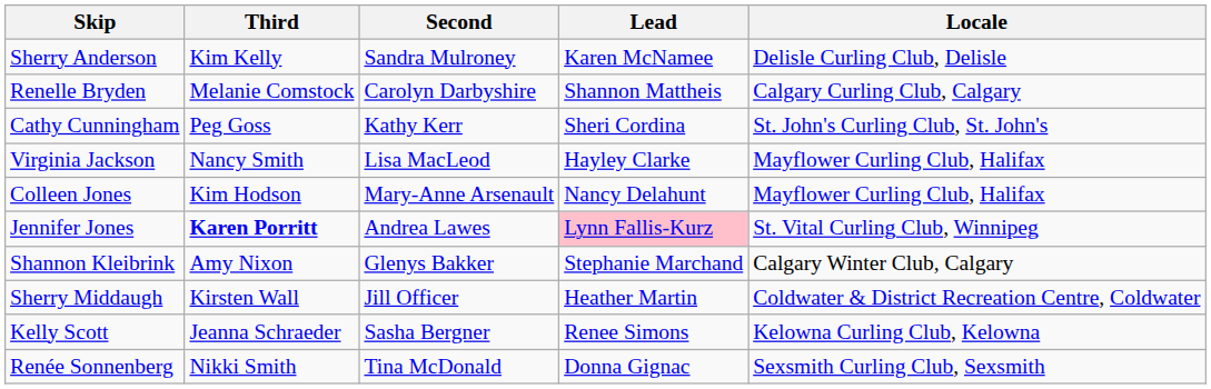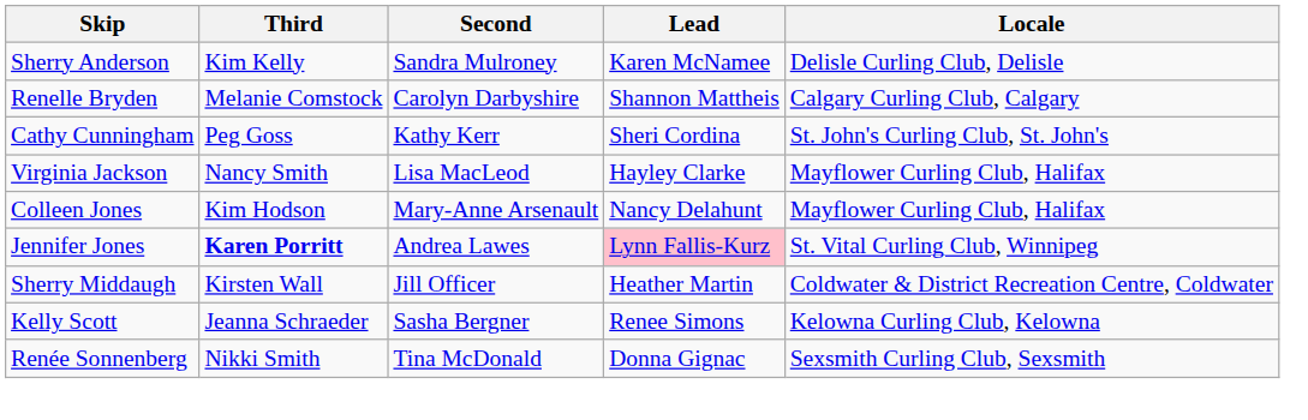 <table class="wikitable">
 <tr>
 <th>Skip</th>
 <th>Third</th>
 <th>Second</th>
 <th>Lead</th>
 <th>Locale</th>
 </tr>
 <tr>
 <td><a href='#'>Sherry Anderson</a></td>
 <td><a href='#'>Kim Kelly</a></td>
 <td><a href='#'>Sandra Mulroney</a></td>
 <td><a href='#'>Karen McNamee</a></td>
 <td> <a href='#'>Delisle Curling Club</a>, <a href='#'>Delisle</a></td>
 </tr>
 <tr>
 <td><a href='#'>Renelle Bryden</a></td>
 <td><a href='#'>Melanie Comstock</a></td>
 <td><a href='#'>Carolyn Darbyshire</a></td>
 <td><a href='#'>Shannon Mattheis</a></td>
 <td> <a href='#'>Calgary Curling Club</a>, <a href='#'>Calgary</a></td>
 </tr>
 <tr>
 <td><a href='#'>Cathy Cunningham</a></td>
 <td><a href='#'>Peg Goss</a></td>
 <td><a href='#'>Kathy Kerr</a></td>
 <td><a href='#'>Sheri Cordina</a></td>
 <td> <a href='#'>St. John's Curling Club</a>, <a href='#'>St. John's</a></td>
 </tr>
 <tr>
 <td><a href='#'>Virginia Jackson</a></td>
 <td><a href='#'>Nancy Smith</a></td>
 <td><a href='#'>Lisa MacLeod</a></td>
 <td><a href='#'>Hayley Clarke</a></td>
 <td> <a href='#'>Mayflower Curling Club</a>, <a href='#'>Halifax</a></td>
 </tr>
 <tr>
 <td><a href='#'>Colleen Jones</a></td>
 <td><a href='#'>Kim Hodson</a></td>
 <td><a href='#'>Mary-Anne Arsenault</a></td>
 <td><a href='#'>Nancy Delahunt</a></td>
 <td> <a href='#'>Mayflower Curling Club</a>, <a href='#'>Halifax</a></td>
 </tr>
 <tr>
 <td><a href='#'>Jennifer Jones</a></td>
 <td><strong><a href='#'>Karen Porritt</a></strong></td>
 <td><a href='#'>Andrea Lawes</a></td>
 <td style="background: pink;"><a href='#'>Lynn Fallis-Kurz</a></td>
 <td> <a href='#'>St. Vital Curling Club</a>, <a href='#'>Winnipeg</a></td>
 </tr>
 <tr>
-<td><a href='#'>Shannon Kleibrink</a></td>
-<td><a href='#'>Amy Nixon</a></td>
-<td><a href='#'>Glenys Bakker</a></td>
-<td><a href='#'>Stephanie Marchand</a></td>
-<td> Calgary Winter Club, Calgary</td>
-</tr>
-<tr>
 <td><a href='#'>Sherry Middaugh</a></td>
 <td><a href='#'>Kirsten Wall</a></td>
 <td><a href='#'>Jill Officer</a></td>
 <td><a href='#'>Heather Martin</a></td>
 <td> <a href='#'>Coldwater & District Recreation Centre</a>, <a href='#'>Coldwater</a></td>
 </tr>
 <tr>
 <td><a href='#'>Kelly Scott</a></td>
 <td><a href='#'>Jeanna Schraeder</a></td>
 <td><a href='#'>Sasha Bergner</a></td>
 <td><a href='#'>Renee Simons</a></td>
 <td> <a href='#'>Kelowna Curling Club</a>, <a href='#'>Kelowna</a></td>
 </tr>
 <tr>
 <td><a href='#'>Renée Sonnenberg</a></td>
 <td><a href='#'>Nikki Smith</a></td>
 <td><a href='#'>Tina McDonald</a></td>
 <td><a href='#'>Donna Gignac</a></td>
 <td> <a href='#'>Sexsmith Curling Club</a>, <a href='#'>Sexsmith</a></td>
 </tr>
 </table>
